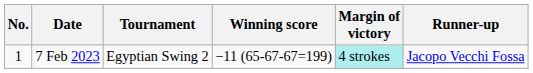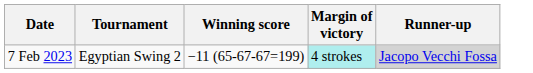 <table class="wikitable" style="font-size:95%;">
 <tr>
-<th>No.</th>
 <th>Date</th>
 <th>Tournament</th>
 <th>Winning score</th>
 <th>Margin of<br>victory</th>
 <th>Runner-up</th>
 </tr>
 <tr>
-<td align=center>1</td>
 <td align=right>7 Feb <a href='#'>2023</a></td>
 <td>Egyptian Swing 2</td>
 <td>−11 (65-67-67=199)</td>
 <td style="background: paleturquoise;">4 strokes</td>
-<td> <a href='#'>Jacopo Vecchi Fossa</a></td>
+<td style="background: lightgrey;"> <a href='#'>Jacopo Vecchi Fossa</a></td>
 </tr>
 </table>
